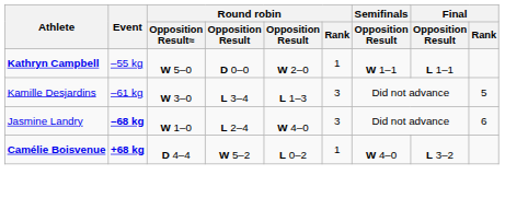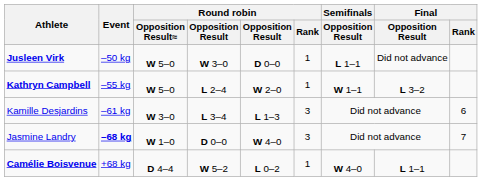 <table class="wikitable" style="font-size:90%">
 <tr>
 <th rowspan=2>Athlete</th>
 <th rowspan=2>Event</th>
 <th colspan=4>Round robin</th>
 <th>Semifinals</th>
 <th colspan=2>Final</th>
 </tr>
 <tr style="font-size:95%">
 <th>Opposition<br>Result≈</th>
 <th>Opposition<br>Result</th>
 <th>Opposition<br>Result</th>
 <th>Rank</th>
 <th>Opposition<br>Result</th>
 <th>Opposition<br>Result</th>
 <th>Rank</th>
 </tr>
 <tr align=center>
+<td align=left><strong><a href='#'>Jusleen Virk</a></strong></td>
+<td align=left><a href='#'>–50 kg</a></td>
+<td><br><strong>W</strong> 5–0</td>
+<td><br><strong>W</strong> 3–0</td>
+<td><br><strong>D</strong> 0–0</td>
+<td>1</td>
+<td><br><strong>L</strong> 1–1</td>
+<td>Did not advance</td>
+<td></td>
+</tr>
+<tr align=center>
 <td align=left><strong><a href='#'>Kathryn Campbell</a></strong></td>
 <td align=left><a href='#'>–55 kg</a></td>
 <td><br><strong>W</strong> 5–0</td>
-<td><br><strong>D</strong> 0–0</td>
+<td><br><strong>L</strong> 2–4</td>
 <td><br><strong>W</strong> 2–0</td>
 <td>1</td>
 <td><br><strong>W</strong> 1–1</td>
-<td><br><strong>L</strong> 1–1</td>
+<td><br><strong>L</strong> 3–2</td>
 <td></td>
 </tr>
 <tr align=center>
 <td align=left><a href='#'>Kamille Desjardins</a></td>
 <td align=left><a href='#'>–61 kg</a></td>
 <td><br><strong>W</strong> 3–0</td>
 <td><br><strong>L</strong> 3–4</td>
 <td><br><strong>L</strong> 1–3</td>
 <td>3</td>
 <td colspan=2>Did not advance</td>
-<td>5</td>
+<td>6</td>
 </tr>
 <tr align=center>
 <td align=left><a href='#'>Jasmine Landry</a></td>
 <td align=left><strong><a href='#'>–68 kg</a></strong></td>
 <td><br><strong>W</strong> 1–0</td>
-<td><br><strong>L</strong> 2–4</td>
+<td><br><strong>D</strong> 0–0</td>
 <td><br><strong>W</strong> 4–0</td>
 <td>3</td>
 <td colspan=2>Did not advance</td>
-<td>6</td>
+<td>7</td>
 </tr>
 <tr align=center>
 <td align=left><strong><a href='#'>Camélie Boisvenue</a></strong></td>
-<td align=left><strong><a href='#'>+68 kg</a></strong></td>
+<td align=left><a href='#'>+68 kg</a></td>
 <td><br><strong>D</strong> 4–4</td>
 <td><br><strong>W</strong> 5–2</td>
 <td><br><strong>L</strong> 0–2</td>
 <td>1</td>
 <td><br><strong>W</strong> 4–0</td>
-<td><br><strong>L</strong> 3–2</td>
+<td><br><strong>L</strong> 1–1</td>
 <td></td>
 </tr>
 </table>
